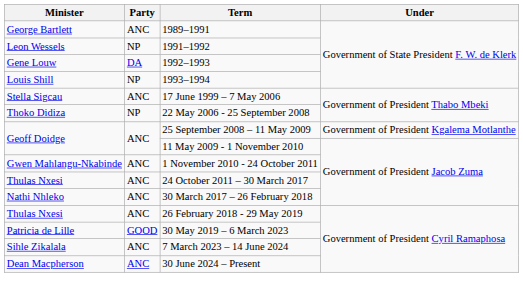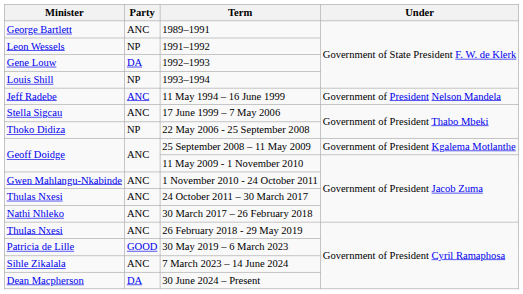 <table class="wikitable">
 <tr>
 <th>Minister</th>
 <th>Party</th>
 <th>Term</th>
 <th>Under</th>
 </tr>
 <tr>
 <td><a href='#'>George Bartlett</a></td>
 <td>ANC</td>
 <td>1989–1991</td>
 <td rowspan=4>Government of State President <a href='#'>F. W. de Klerk</a></td>
 </tr>
 <tr>
 <td><a href='#'>Leon Wessels</a></td>
 <td>NP</td>
 <td>1991–1992</td>
 </tr>
 <tr>
 <td><a href='#'>Gene Louw</a></td>
 <td><a href='#'>DA</a></td>
 <td>1992–1993</td>
 </tr>
 <tr>
 <td><a href='#'>Louis Shill</a></td>
 <td>NP</td>
 <td>1993–1994</td>
+</tr>
+<tr>
+<td><a href='#'>Jeff Radebe</a></td>
+<td><a href='#'>ANC</a></td>
+<td>11 May 1994 – 16 June 1999</td>
+<td>Government of <a href='#'>President</a> <a href='#'>Nelson Mandela</a></td>
 </tr>
 <tr>
 <td><a href='#'>Stella Sigcau</a></td>
 <td>ANC</td>
 <td>17 June 1999 – 7 May 2006</td>
 <td rowspan="2">Government of President <a href='#'>Thabo Mbeki</a></td>
 </tr>
 <tr>
 <td><a href='#'>Thoko Didiza</a></td>
 <td>NP</td>
 <td>22 May 2006 - 25 September 2008</td>
 </tr>
 <tr>
 <td rowspan="2"><a href='#'>Geoff Doidge</a></td>
 <td rowspan="2">ANC</td>
 <td>25 September 2008 – 11 May 2009</td>
 <td>Government of President <a href='#'>Kgalema Motlanthe</a></td>
 </tr>
 <tr>
 <td>11 May 2009 - 1 November 2010</td>
 <td rowspan="4">Government of President <a href='#'>Jacob Zuma</a></td>
 </tr>
 <tr>
 <td><a href='#'>Gwen Mahlangu-Nkabinde</a></td>
 <td>ANC</td>
 <td>1 November 2010 - 24 October 2011</td>
 </tr>
 <tr>
 <td><a href='#'>Thulas Nxesi</a></td>
 <td>ANC</td>
 <td>24 October 2011 – 30 March 2017</td>
 </tr>
 <tr>
 <td><a href='#'>Nathi Nhleko</a></td>
 <td>ANC</td>
 <td>30 March 2017 – 26 February 2018</td>
 </tr>
 <tr>
 <td><a href='#'>Thulas Nxesi</a></td>
 <td>ANC</td>
 <td>26 February 2018 - 29 May 2019</td>
 <td rowspan="4">Government of President <a href='#'>Cyril Ramaphosa</a></td>
 </tr>
 <tr>
 <td><a href='#'>Patricia de Lille</a></td>
 <td><a href='#'>GOOD</a></td>
 <td>30 May 2019 – 6 March 2023</td>
 </tr>
 <tr>
 <td><a href='#'>Sihle Zikalala</a></td>
 <td>ANC</td>
 <td>7 March 2023 – 14 June 2024</td>
 </tr>
 <tr>
 <td><a href='#'>Dean Macpherson</a></td>
-<td><a href='#'>ANC</a></td>
+<td><a href='#'>DA</a></td>
 <td>30 June 2024 – Present</td>
 </tr>
 </table>
